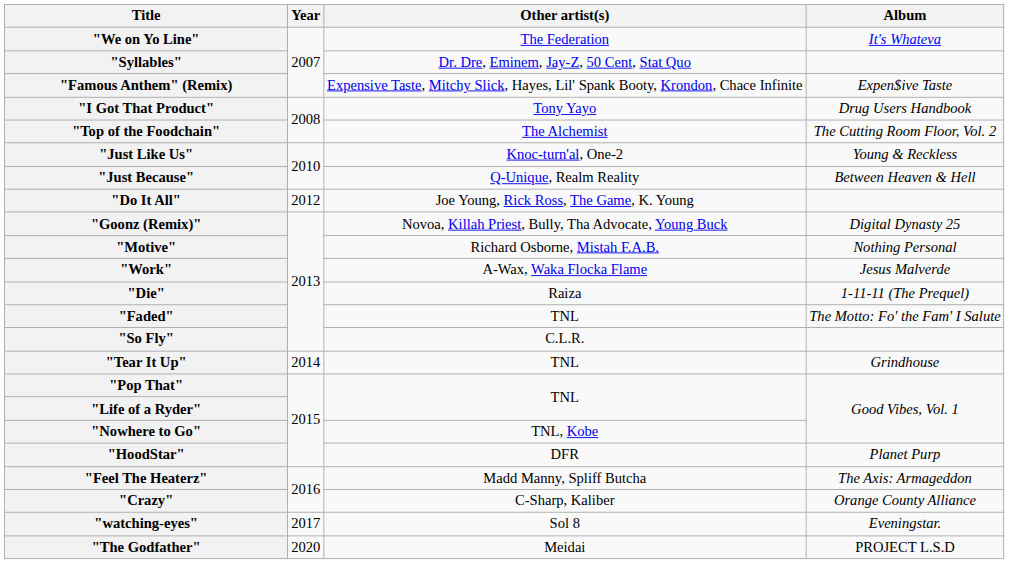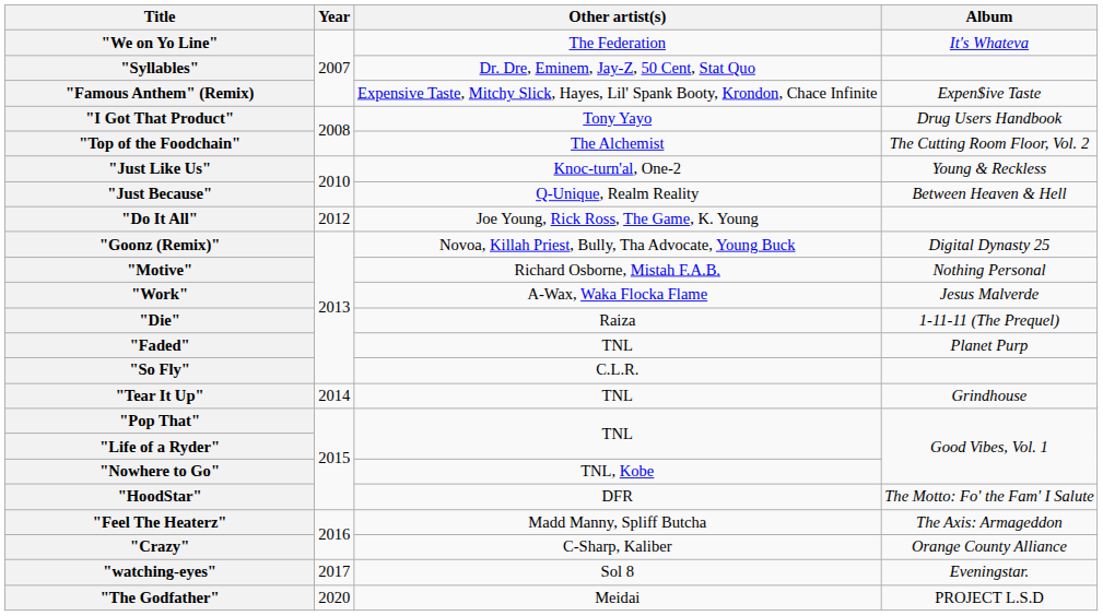 <table class="wikitable plainrowheaders" style="text-align:center;">
 <tr>
 <th scope="col" style="width:19em;">Title</th>
 <th scope="col">Year</th>
 <th scope="col">Other artist(s)</th>
 <th scope="col">Album</th>
 </tr>
 <tr>
 <th scope="row">"We on Yo Line"</th>
 <td rowspan="3">2007</td>
 <td><a href='#'>The Federation</a></td>
 <td><em><a href='#'>It's Whateva</a></em></td>
 </tr>
 <tr>
 <th scope="row">"Syllables"</th>
 <td><a href='#'>Dr. Dre</a>, <a href='#'>Eminem</a>, <a href='#'>Jay-Z</a>, <a href='#'>50 Cent</a>, <a href='#'>Stat Quo</a></td>
 <td></td>
 </tr>
 <tr>
 <th scope="row">"Famous Anthem" (Remix)</th>
 <td><a href='#'>Expensive Taste</a>, <a href='#'>Mitchy Slick</a>, Hayes, Lil' Spank Booty, <a href='#'>Krondon</a>, Chace Infinite</td>
 <td><em>Expen$ive Taste</em></td>
 </tr>
 <tr>
 <th scope="row">"I Got That Product" </th>
 <td rowspan="2">2008</td>
 <td><a href='#'>Tony Yayo</a></td>
 <td><em>Drug Users Handbook</em></td>
 </tr>
 <tr>
 <th scope="row">"Top of the Foodchain"</th>
 <td><a href='#'>The Alchemist</a></td>
 <td><em>The Cutting Room Floor, Vol. 2</em></td>
 </tr>
 <tr>
 <th scope="row">"Just Like Us" </th>
 <td rowspan="2">2010</td>
 <td><a href='#'>Knoc-turn'al</a>, One-2</td>
 <td><em>Young & Reckless</em></td>
 </tr>
 <tr>
 <th scope="row">"Just Because" </th>
 <td><a href='#'>Q-Unique</a>, Realm Reality</td>
 <td><em>Between Heaven & Hell</em></td>
 </tr>
 <tr>
 <th scope="row">"Do It All" </th>
 <td rowspan="1">2012</td>
 <td>Joe Young, <a href='#'>Rick Ross</a>, <a href='#'>The Game</a>, K. Young</td>
 <td></td>
 </tr>
 <tr>
 <th scope="row">"Goonz (Remix)" </th>
 <td Rowspan="6">2013</td>
 <td>Novoa, <a href='#'>Killah Priest</a>, Bully, Tha Advocate, <a href='#'>Young Buck</a></td>
 <td><em>Digital Dynasty 25 </em></td>
 </tr>
 <tr>
 <th scope="row">"Motive" </th>
 <td>Richard Osborne, <a href='#'>Mistah F.A.B.</a></td>
 <td><em>Nothing Personal</em></td>
 </tr>
 <tr>
 <th scope="row">"Work"</th>
 <td>A-Wax, <a href='#'>Waka Flocka Flame</a></td>
 <td><em>Jesus Malverde</em></td>
 </tr>
 <tr>
 <th scope="row">"Die"</th>
 <td>Raiza</td>
 <td><em>1-11-11 (The Prequel)</em></td>
 </tr>
 <tr>
 <th scope="row">"Faded"</th>
 <td>TNL</td>
-<td><em>The Motto: Fo' the Fam' I Salute</em></td>
+<td><em>Planet Purp</em></td>
 </tr>
 <tr>
 <th scope="row">"So Fly"</th>
 <td>C.L.R.</td>
 <td></td>
 </tr>
 <tr>
 <th scope="row">"Tear It Up"</th>
 <td Rowspan="1">2014</td>
 <td>TNL</td>
 <td><em>Grindhouse</em></td>
 </tr>
 <tr>
 <th scope="row">"Pop That"</th>
 <td Rowspan="4">2015</td>
 <td Rowspan="2">TNL</td>
 <td Rowspan="3"><em>Good Vibes, Vol. 1</em></td>
 </tr>
 <tr>
 <th scope="row">"Life of a Ryder"</th>
 </tr>
 <tr>
 <th scope="row">"Nowhere to Go"</th>
 <td>TNL, <a href='#'>Kobe</a></td>
 </tr>
 <tr>
 <th scope="row">"HoodStar"</th>
 <td>DFR</td>
-<td><em>Planet Purp</em></td>
+<td><em>The Motto: Fo' the Fam' I Salute</em></td>
 </tr>
 <tr>
 <th scope="row">"Feel The Heaterz"</th>
 <td Rowspan="2">2016</td>
 <td>Madd Manny, Spliff Butcha</td>
 <td><em>The Axis: Armageddon</em></td>
 </tr>
 <tr>
 <th scope="row">"Crazy"</th>
 <td>C-Sharp, Kaliber</td>
 <td><em>Orange County Alliance</em></td>
 </tr>
 <tr>
 <th scope="row">"watching-eyes"</th>
 <td Rowspan="1">2017</td>
 <td>Sol 8</td>
 <td><em>Eveningstar.</em></td>
 </tr>
 <tr>
 <th>"The Godfather"</th>
 <td>2020</td>
 <td>Meidai</td>
 <td>PROJECT L.S.D</td>
 </tr>
 </table>
